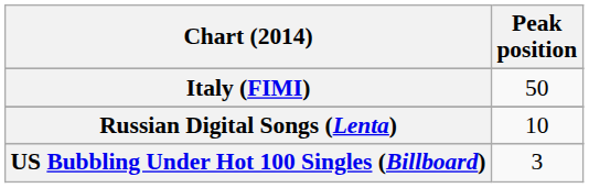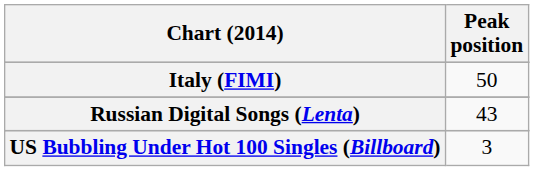 <table class="wikitable sortable plainrowheaders" style="text-align:center">
 <tr>
 <th scope="col">Chart (2014)</th>
 <th scope="col">Peak<br>position</th>
 </tr>
 <tr>
 </tr>
 <tr>
 </tr>
 <tr>
 </tr>
 <tr>
 </tr>
 <tr>
 </tr>
 <tr>
 </tr>
 <tr>
 </tr>
 <tr>
 <th scope="row">Italy (<a href='#'>FIMI</a>)</th>
 <td>50</td>
 </tr>
 <tr>
 </tr>
 <tr>
 </tr>
 <tr>
 <th scope="row">Russian Digital Songs (<em><a href='#'>Lenta</a></em>)</th>
-<td>10</td>
+<td>43</td>
 </tr>
 <tr>
 </tr>
 <tr>
 </tr>
 <tr>
 </tr>
 <tr>
 <th scope="row">US <a href='#'>Bubbling Under Hot 100 Singles</a> (<em><a href='#'>Billboard</a></em>)</th>
 <td>3</td>
 </tr>
 </table>
